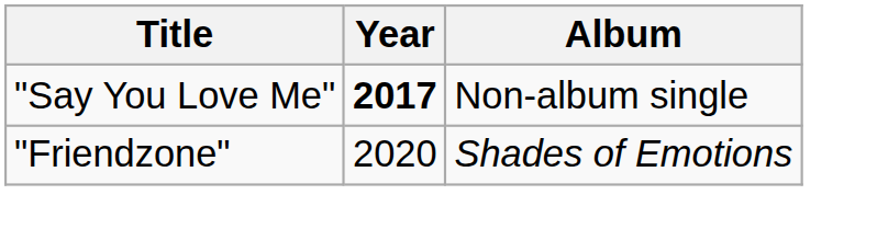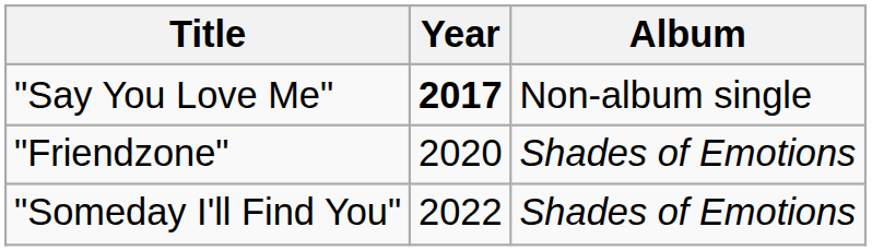 <table class="wikitable">
 <tr>
 <th>Title</th>
 <th>Year</th>
 <th>Album</th>
 </tr>
 <tr>
 <td>"Say You Love Me"</td>
 <td><strong>2017</strong></td>
 <td>Non-album single</td>
 </tr>
 <tr>
 <td>"Friendzone"</td>
 <td>2020</td>
 <td><em>Shades of Emotions</em></td>
 </tr>
+<tr>
+<td>"Someday I'll Find You"</td>
+<td>2022</td>
+<td><em>Shades of Emotions</em></td>
+</tr>
 </table>
